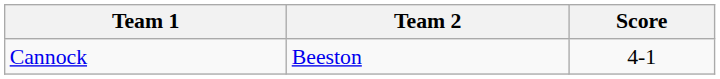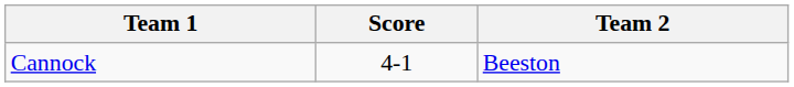 <table class="wikitable" style="font-size: 100%">
 <tr>
 <th width=200>Team 1</th>
+<th width=100>Score</th>
 <th width=200>Team 2</th>
-<th width=100>Score</th>
 </tr>
 <tr>
 <td><a href='#'>Cannock</a></td>
+<td align=center>4-1</td>
 <td><a href='#'>Beeston</a></td>
-<td align=center>4-1</td>
 </tr>
 </table>
